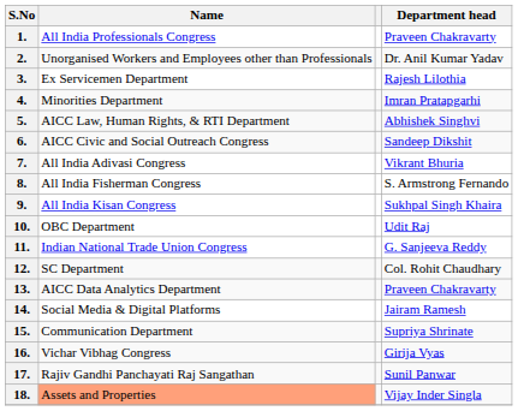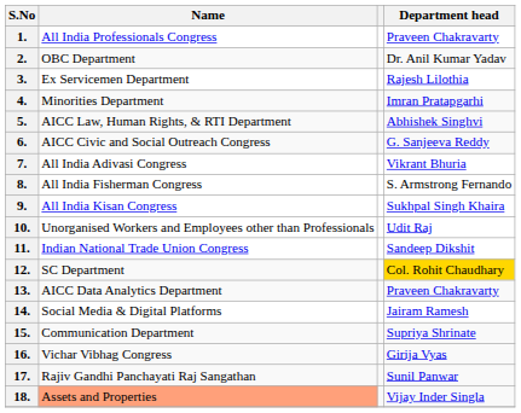 <table class="sortable wikitable">
 <tr>
 <th>S.No</th>
 <th style="text-align:center;">Name</th>
 <th></th>
 <th style="text-align:center;">Department head</th>
 </tr>
 <tr style="text-align:left; background:#fff;">
 <th>1.</th>
 <td><a href='#'>All India Professionals Congress</a></td>
 <td></td>
 <td><a href='#'>Praveen Chakravarty</a></td>
 </tr>
 <tr>
 <th>2.</th>
-<td>Unorganised Workers and Employees other than Professionals</td>
+<td>OBC Department</td>
 <td></td>
 <td>Dr. Anil Kumar Yadav</td>
 </tr>
 <tr style="text-align:left; background:#fff;">
 <th>3.</th>
 <td>Ex Servicemen Department</td>
 <td></td>
 <td><a href='#'>Rajesh Lilothia</a></td>
 </tr>
 <tr>
 <th>4.</th>
 <td>Minorities Department</td>
 <td></td>
 <td><a href='#'>Imran Pratapgarhi</a></td>
 </tr>
 <tr>
 <th>5.</th>
 <td>AICC Law, Human Rights, & RTI Department</td>
 <td></td>
 <td><a href='#'>Abhishek Singhvi</a></td>
 </tr>
 <tr>
 <th>6.</th>
 <td>AICC Civic and Social Outreach Congress</td>
 <td></td>
-<td><a href='#'>Sandeep Dikshit</a><br></td>
+<td><a href='#'>G. Sanjeeva Reddy</a></td>
 </tr>
 <tr style="text-align:left; background:#fff;">
 <th>7.</th>
 <td>All India Adivasi Congress</td>
 <td></td>
 <td><a href='#'>Vikrant Bhuria</a></td>
 </tr>
 <tr style="text-align:left; background:#fff;">
 <th>8.</th>
 <td>All India Fisherman Congress</td>
 <td></td>
 <td>S. Armstrong Fernando</td>
 </tr>
 <tr style="text-align:left; background:#fff;">
 <th>9.</th>
 <td><a href='#'>All India Kisan Congress</a></td>
 <td></td>
 <td><a href='#'>Sukhpal Singh Khaira</a></td>
 </tr>
 <tr style="text-align:left; background:#fff;">
 <th>10.</th>
-<td>OBC Department</td>
+<td>Unorganised Workers and Employees other than Professionals</td>
 <td></td>
 <td><a href='#'>Udit Raj</a><br></td>
 </tr>
 <tr style="text-align:left; background:#fff;">
 <th>11.</th>
 <td><a href='#'>Indian National Trade Union Congress</a></td>
 <td></td>
-<td><a href='#'>G. Sanjeeva Reddy</a></td>
+<td><a href='#'>Sandeep Dikshit</a><br></td>
 </tr>
 <tr>
 <th>12.</th>
 <td>SC Department</td>
 <td></td>
-<td>Col. Rohit Chaudhary</td>
+<td style="background: gold;">Col. Rohit Chaudhary</td>
 </tr>
 <tr>
 <th>13.</th>
 <td>AICC Data Analytics Department</td>
 <td></td>
 <td><a href='#'>Praveen Chakravarty</a></td>
 </tr>
 <tr style="text-align:left; background:#fff;">
 <th>14.</th>
 <td>Social Media & Digital Platforms</td>
 <td></td>
 <td><a href='#'>Jairam Ramesh</a></td>
 </tr>
 <tr>
 <th>15.</th>
 <td>Communication Department</td>
 <td></td>
 <td><a href='#'>Supriya Shrinate</a></td>
 </tr>
 <tr>
 <th>16.</th>
 <td>Vichar Vibhag Congress</td>
 <td></td>
 <td><a href='#'>Girija Vyas</a></td>
 </tr>
 <tr>
 <th>17.</th>
 <td>Rajiv Gandhi Panchayati Raj Sangathan</td>
 <td></td>
 <td><a href='#'>Sunil Panwar</a>  </td>
 </tr>
 <tr>
 <th>18.</th>
 <td style="background: lightsalmon;">Assets and Properties</td>
 <td></td>
 <td><a href='#'>Vijay Inder Singla</a></td>
 </tr>
 <tr>
 </tr>
 </table>
